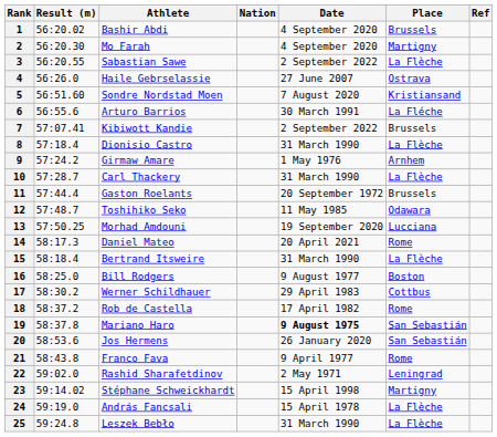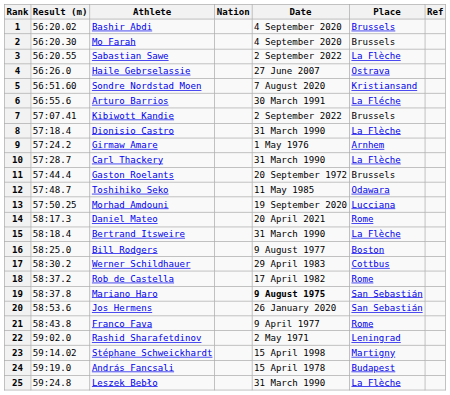 <table class="wikitable">
 <tr>
 <th>Rank</th>
 <th>Result (m)</th>
 <th>Athlete</th>
 <th>Nation</th>
 <th>Date</th>
 <th>Place</th>
 <th>Ref</th>
 </tr>
 <tr>
 <th>1</th>
 <td>56:20.02</td>
 <td><a href='#'>Bashir Abdi</a></td>
 <td></td>
 <td>4 September 2020</td>
 <td><a href='#'>Brussels</a></td>
 <td></td>
 </tr>
 <tr>
 <th>2</th>
 <td>56:20.30</td>
 <td><a href='#'>Mo Farah</a></td>
 <td></td>
 <td>4 September 2020</td>
-<td><a href='#'>Martigny</a></td>
+<td>Brussels</td>
 <td></td>
 </tr>
 <tr>
 <th>3</th>
 <td>56:20.55</td>
 <td><a href='#'>Sabastian Sawe</a></td>
 <td></td>
 <td>2 September 2022</td>
 <td><a href='#'>La Flèche</a></td>
 <td></td>
 </tr>
 <tr>
 <th>4</th>
 <td>56:26.0</td>
 <td><a href='#'>Haile Gebrselassie</a></td>
 <td></td>
 <td>27 June 2007</td>
 <td><a href='#'>Ostrava</a></td>
 <td></td>
 </tr>
 <tr>
 <th>5</th>
 <td>56:51.60</td>
 <td><a href='#'>Sondre Nordstad Moen</a></td>
 <td></td>
 <td>7 August 2020</td>
 <td><a href='#'>Kristiansand</a></td>
 <td></td>
 </tr>
 <tr>
 <th>6</th>
 <td>56:55.6 </td>
 <td><a href='#'>Arturo Barrios</a></td>
 <td></td>
 <td>30 March 1991</td>
 <td><a href='#'>La Fléche</a></td>
 <td></td>
 </tr>
 <tr>
 <th>7</th>
 <td>57:07.41</td>
 <td><a href='#'>Kibiwott Kandie</a></td>
 <td></td>
 <td>2 September 2022</td>
 <td>Brussels</td>
 <td></td>
 </tr>
 <tr>
 <th>8</th>
 <td>57:18.4 </td>
 <td><a href='#'>Dionisio Castro</a></td>
 <td></td>
 <td>31 March 1990</td>
 <td><a href='#'>La Flèche</a></td>
 <td></td>
 </tr>
 <tr>
 <th>9</th>
 <td>57:24.2</td>
 <td><a href='#'>Girmaw Amare</a></td>
 <td></td>
 <td>1 May 1976</td>
 <td><a href='#'>Arnhem</a></td>
 <td></td>
 </tr>
 <tr>
 <th>10</th>
 <td>57:28.7 </td>
 <td><a href='#'>Carl Thackery</a></td>
 <td></td>
 <td>31 March 1990</td>
 <td><a href='#'>La Flèche</a></td>
 <td></td>
 </tr>
 <tr>
 <th>11</th>
 <td>57:44.4 </td>
 <td><a href='#'>Gaston Roelants</a></td>
 <td></td>
 <td>20 September 1972</td>
 <td>Brussels</td>
 <td></td>
 </tr>
 <tr>
 <th>12</th>
 <td>57:48.7</td>
 <td><a href='#'>Toshihiko Seko</a></td>
 <td></td>
 <td>11 May 1985</td>
 <td><a href='#'>Odawara</a></td>
 <td></td>
 </tr>
 <tr>
 <th>13</th>
 <td>57:50.25</td>
 <td><a href='#'>Morhad Amdouni</a></td>
 <td></td>
 <td>19 September 2020</td>
 <td><a href='#'>Lucciana</a></td>
 <td></td>
 </tr>
 <tr>
 <th>14</th>
 <td>58:17.3</td>
 <td><a href='#'>Daniel Mateo</a></td>
 <td></td>
 <td>20 April 2021</td>
 <td><a href='#'>Rome</a></td>
 <td></td>
 </tr>
 <tr>
 <th>15</th>
 <td>58:18.4</td>
 <td><a href='#'>Bertrand Itsweire</a></td>
 <td></td>
 <td>31 March 1990</td>
 <td><a href='#'>La Flèche</a></td>
 <td></td>
 </tr>
 <tr>
 <th>16</th>
 <td>58:25.0</td>
 <td><a href='#'>Bill Rodgers</a></td>
 <td></td>
 <td>9 August 1977</td>
 <td><a href='#'>Boston</a></td>
 <td></td>
 </tr>
 <tr>
 <th>17</th>
 <td>58:30.2</td>
 <td><a href='#'>Werner Schildhauer</a></td>
 <td></td>
 <td>29 April 1983</td>
 <td><a href='#'>Cottbus</a></td>
 <td></td>
 </tr>
 <tr>
 <th>18</th>
 <td>58:37.2 </td>
 <td><a href='#'>Rob de Castella</a></td>
 <td></td>
 <td>17 April 1982</td>
 <td><a href='#'>Rome</a></td>
 <td></td>
 </tr>
 <tr>
 <th>19</th>
 <td>58:37.8 </td>
 <td><a href='#'>Mariano Haro</a></td>
 <td></td>
 <td><strong>9 August 1975</strong></td>
 <td><a href='#'>San Sebastián</a></td>
 <td></td>
 </tr>
 <tr>
 <th>20</th>
 <td>58:53.6</td>
 <td><a href='#'>Jos Hermens</a></td>
 <td></td>
 <td>26 January 2020</td>
 <td><a href='#'>San Sebastián</a></td>
 <td></td>
 </tr>
 <tr>
 <th>21</th>
 <td>58:43.8 </td>
 <td><a href='#'>Franco Fava</a></td>
 <td></td>
 <td>9 April 1977</td>
 <td><a href='#'>Rome</a></td>
 <td></td>
 </tr>
 <tr>
 <th>22</th>
 <td>59:02.0 </td>
 <td><a href='#'>Rashid Sharafetdinov</a></td>
 <td></td>
 <td>2 May 1971</td>
 <td><a href='#'>Leningrad</a></td>
 <td></td>
 </tr>
 <tr>
 <th>23</th>
 <td>59:14.02</td>
 <td><a href='#'>Stéphane Schweickhardt</a></td>
 <td></td>
 <td>15 April 1998</td>
 <td><a href='#'>Martigny</a></td>
 <td></td>
 </tr>
 <tr>
 <th>24</th>
 <td>59:19.0</td>
 <td><a href='#'>András Fancsali</a></td>
 <td></td>
 <td>15 April 1978</td>
-<td><a href='#'>La Flèche</a></td>
+<td><a href='#'>Budapest</a></td>
 <td></td>
 </tr>
 <tr>
 <th>25</th>
 <td>59:24.8</td>
 <td><a href='#'>Leszek Bebło</a></td>
 <td></td>
 <td>31 March 1990</td>
 <td><a href='#'>La Flèche</a></td>
 <td></td>
 </tr>
 </table>
